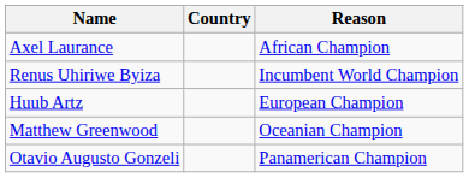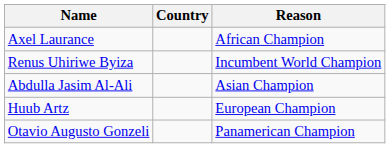 <table class="wikitable">
 <tr>
 <th>Name</th>
 <th>Country</th>
 <th>Reason</th>
 </tr>
 <tr>
 <td><a href='#'>Axel Laurance</a></td>
 <td></td>
 <td><a href='#'>African Champion</a></td>
 </tr>
 <tr>
 <td><a href='#'>Renus Uhiriwe Byiza</a></td>
 <td></td>
 <td><a href='#'>Incumbent World Champion</a></td>
 </tr>
 <tr>
+<td><a href='#'>Abdulla Jasim Al-Ali</a></td>
+<td></td>
+<td><a href='#'>Asian Champion</a></td>
+</tr>
+<tr>
 <td><a href='#'>Huub Artz</a></td>
 <td></td>
 <td><a href='#'>European Champion</a></td>
-</tr>
-<tr>
-<td><a href='#'>Matthew Greenwood</a></td>
-<td></td>
-<td><a href='#'>Oceanian Champion</a></td>
 </tr>
 <tr>
 <td><a href='#'>Otavio Augusto Gonzeli</a></td>
 <td></td>
 <td><a href='#'>Panamerican Champion</a></td>
 </tr>
 </table>
